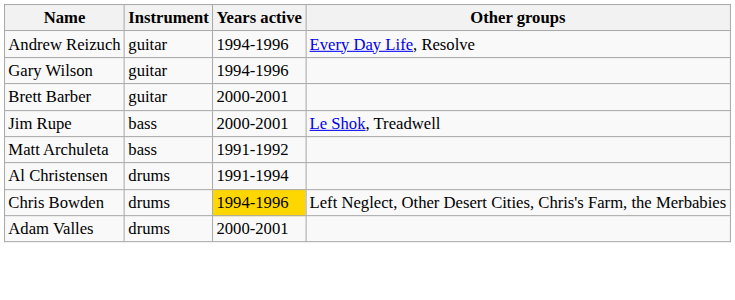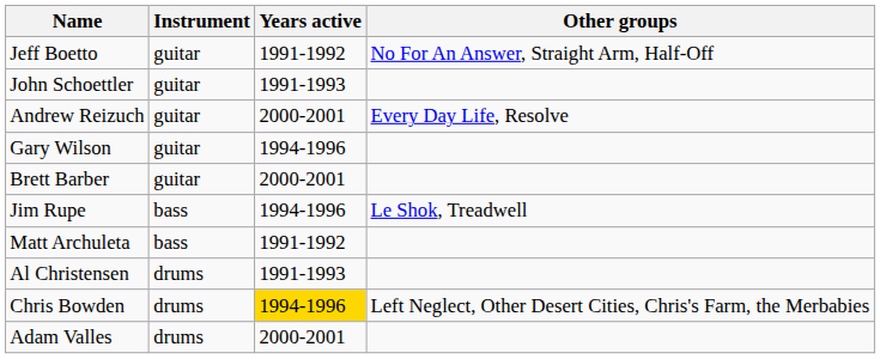 <table class="wikitable">
 <tr>
 <th>Name</th>
 <th>Instrument</th>
 <th>Years active</th>
 <th>Other groups</th>
 </tr>
 <tr>
+<td>Jeff Boetto</td>
+<td>guitar</td>
+<td>1991-1992</td>
+<td><a href='#'>No For An Answer</a>, Straight Arm, Half-Off</td>
+</tr>
+<tr>
+<td>John Schoettler</td>
+<td>guitar</td>
+<td>1991-1993</td>
+<td></td>
+</tr>
+<tr>
 <td>Andrew Reizuch</td>
 <td>guitar</td>
-<td>1994-1996</td>
+<td>2000-2001</td>
 <td><a href='#'>Every Day Life</a>, Resolve</td>
 </tr>
 <tr>
 <td>Gary Wilson</td>
 <td>guitar</td>
 <td>1994-1996</td>
 <td></td>
 </tr>
 <tr>
 <td>Brett Barber</td>
 <td>guitar</td>
 <td>2000-2001</td>
 <td></td>
 </tr>
 <tr>
 <td>Jim Rupe</td>
 <td>bass</td>
-<td>2000-2001</td>
+<td>1994-1996</td>
 <td><a href='#'>Le Shok</a>, Treadwell</td>
 </tr>
 <tr>
 <td>Matt Archuleta</td>
 <td>bass</td>
 <td>1991-1992</td>
 <td></td>
 </tr>
 <tr>
 <td>Al Christensen</td>
 <td>drums</td>
-<td>1991-1994</td>
+<td>1991-1993</td>
 <td></td>
 </tr>
 <tr>
 <td>Chris Bowden</td>
 <td>drums</td>
 <td style="background: gold;">1994-1996</td>
 <td>Left Neglect, Other Desert Cities, Chris's Farm, the Merbabies</td>
 </tr>
 <tr>
 <td>Adam Valles</td>
 <td>drums</td>
 <td>2000-2001</td>
 <td></td>
 </tr>
 </table>
